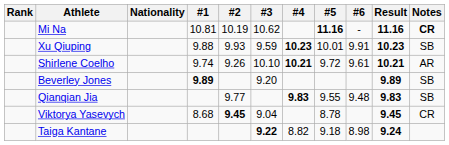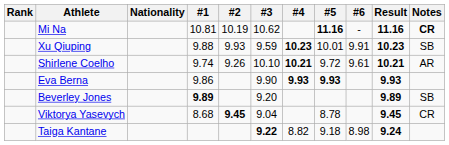 <table class="wikitable sortable" style="text-align:center">
 <tr>
 <th>Rank</th>
 <th>Athlete</th>
 <th>Nationality</th>
 <th>#1</th>
 <th>#2</th>
 <th>#3</th>
 <th>#4</th>
 <th>#5</th>
 <th>#6</th>
 <th>Result</th>
 <th>Notes</th>
 </tr>
 <tr>
 <td></td>
 <td align=left><a href='#'>Mi Na</a></td>
 <td align=left></td>
 <td>10.81</td>
 <td>10.19</td>
 <td>10.62</td>
 <td></td>
 <td><strong>11.16</strong></td>
 <td>-</td>
 <td><strong>11.16</strong></td>
 <td><strong>CR</strong></td>
 </tr>
 <tr>
 <td></td>
 <td align=left><a href='#'>Xu Qiuping</a></td>
 <td align=left></td>
 <td>9.88</td>
 <td>9.93</td>
 <td>9.59</td>
 <td><strong>10.23</strong></td>
 <td>10.01</td>
 <td>9.91</td>
 <td><strong>10.23</strong></td>
 <td>SB</td>
 </tr>
 <tr>
 <td></td>
 <td align=left><a href='#'>Shirlene Coelho</a></td>
 <td align=left></td>
 <td>9.74</td>
 <td>9.26</td>
 <td>10.10</td>
 <td><strong>10.21</strong></td>
 <td>9.72</td>
 <td>9.61</td>
 <td><strong>10.21</strong></td>
 <td>AR</td>
 </tr>
 <tr>
 <td></td>
+<td align=left><a href='#'>Eva Berna</a></td>
+<td align=left></td>
+<td>9.86</td>
+<td></td>
+<td>9.90</td>
+<td><strong>9.93</strong></td>
+<td><strong>9.93</strong></td>
+<td></td>
+<td><strong>9.93</strong></td>
+<td></td>
+</tr>
+<tr>
+<td></td>
 <td align=left><a href='#'>Beverley Jones</a></td>
 <td align=left></td>
 <td><strong>9.89</strong></td>
 <td></td>
 <td>9.20</td>
 <td></td>
 <td></td>
 <td></td>
 <td><strong>9.89</strong></td>
-<td>SB</td>
-</tr>
-<tr>
-<td></td>
-<td align=left><a href='#'>Qianqian Jia</a></td>
-<td align=left></td>
-<td></td>
-<td>9.77</td>
-<td></td>
-<td><strong>9.83</strong></td>
-<td>9.55</td>
-<td>9.48</td>
-<td><strong>9.83</strong></td>
 <td>SB</td>
 </tr>
 <tr>
 <td></td>
 <td align=left><a href='#'>Viktorya Yasevych</a></td>
 <td align=left></td>
 <td>8.68</td>
 <td><strong>9.45</strong></td>
 <td>9.04</td>
 <td></td>
 <td>8.78</td>
 <td></td>
 <td><strong>9.45</strong></td>
 <td>CR</td>
 </tr>
 <tr>
 <td></td>
 <td align=left><a href='#'>Taiga Kantane</a></td>
 <td align=left></td>
 <td></td>
 <td></td>
 <td><strong>9.22</strong></td>
 <td>8.82</td>
 <td>9.18</td>
 <td>8.98</td>
 <td><strong>9.24</strong></td>
 <td></td>
 </tr>
 </table>
